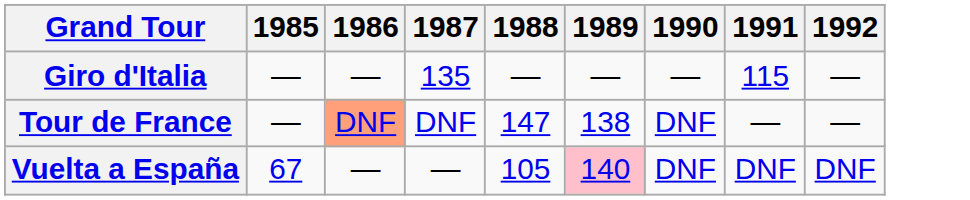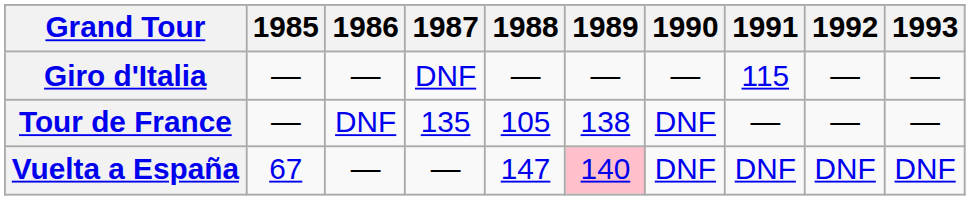 <table class="wikitable plainrowheaders">
 <tr>
 <th scope="col"><a href='#'>Grand Tour</a></th>
 <th scope="col">1985</th>
 <th scope="col">1986</th>
 <th scope="col">1987</th>
 <th scope="col">1988</th>
 <th scope="col">1989</th>
 <th scope="col">1990</th>
 <th scope="col">1991</th>
 <th scope="col">1992</th>
+<th scope="col">1993</th>
 </tr>
 <tr style="text-align:center;">
 <th scope="row"> <a href='#'>Giro d'Italia</a></th>
 <td>—</td>
 <td>—</td>
-<td><a href='#'>135</a></td>
+<td><a href='#'>DNF</a></td>
 <td>—</td>
 <td>—</td>
 <td>—</td>
 <td><a href='#'>115</a></td>
 <td>—</td>
+<td>—</td>
 </tr>
 <tr style="text-align:center;">
 <th scope="row"> <a href='#'>Tour de France</a></th>
 <td>—</td>
-<td style="background: lightsalmon;"><a href='#'>DNF</a></td>
 <td><a href='#'>DNF</a></td>
-<td><a href='#'>147</a></td>
+<td><a href='#'>135</a></td>
+<td><a href='#'>105</a></td>
 <td><a href='#'>138</a></td>
 <td><a href='#'>DNF</a></td>
+<td>—</td>
 <td>—</td>
 <td>—</td>
 </tr>
 <tr style="text-align:center;">
 <th scope="row"> <a href='#'>Vuelta a España</a></th>
 <td><a href='#'>67</a></td>
 <td>—</td>
 <td>—</td>
-<td><a href='#'>105</a></td>
+<td><a href='#'>147</a></td>
 <td style="background: pink;"><a href='#'>140</a></td>
+<td><a href='#'>DNF</a></td>
 <td><a href='#'>DNF</a></td>
 <td><a href='#'>DNF</a></td>
 <td><a href='#'>DNF</a></td>
 </tr>
 </table>
